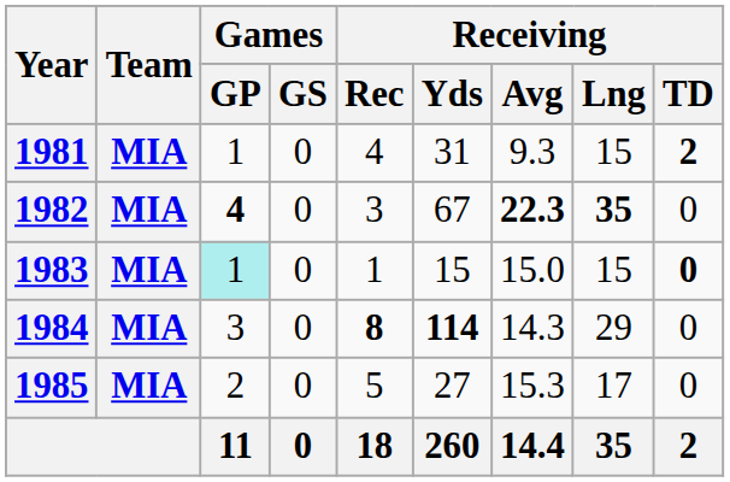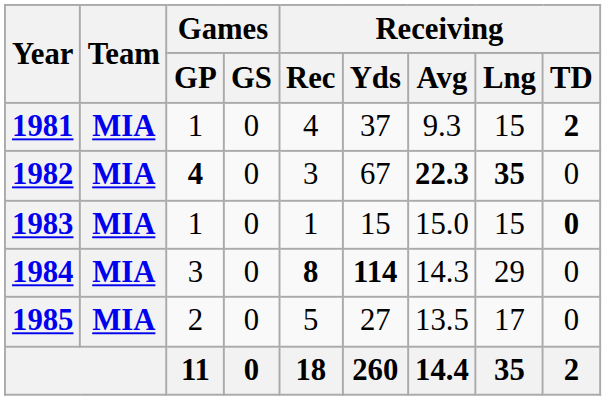 <table class="wikitable" style="text-align:center">
 <tr>
 <th rowspan="2">Year</th>
 <th rowspan="2">Team</th>
 <th colspan="2">Games</th>
 <th colspan="5">Receiving</th>
 </tr>
 <tr>
 <th>GP</th>
 <th>GS</th>
 <th>Rec</th>
 <th>Yds</th>
 <th>Avg</th>
 <th>Lng</th>
 <th>TD</th>
 </tr>
 <tr>
 <th><a href='#'>1981</a></th>
 <th><a href='#'>MIA</a></th>
 <td>1</td>
 <td>0</td>
 <td>4</td>
-<td>31</td>
+<td>37</td>
 <td>9.3</td>
 <td>15</td>
 <td><strong>2</strong></td>
 </tr>
 <tr>
 <th><a href='#'>1982</a></th>
 <th><a href='#'>MIA</a></th>
 <td><strong>4</strong></td>
 <td>0</td>
 <td>3</td>
 <td>67</td>
 <td><strong>22.3</strong></td>
 <td><strong>35</strong></td>
 <td>0</td>
 </tr>
 <tr>
 <th><a href='#'>1983</a></th>
 <th><a href='#'>MIA</a></th>
-<td style="background: paleturquoise;">1</td>
+<td>1</td>
 <td>0</td>
 <td>1</td>
 <td>15</td>
 <td>15.0</td>
 <td>15</td>
 <td><strong>0</strong></td>
 </tr>
 <tr>
 <th><a href='#'>1984</a></th>
 <th><a href='#'>MIA</a></th>
 <td>3</td>
 <td>0</td>
 <td><strong>8</strong></td>
 <td><strong>114</strong></td>
 <td>14.3</td>
 <td>29</td>
 <td>0</td>
 </tr>
 <tr>
 <th><a href='#'>1985</a></th>
 <th><a href='#'>MIA</a></th>
 <td>2</td>
 <td>0</td>
 <td>5</td>
 <td>27</td>
-<td>15.3</td>
+<td>13.5</td>
 <td>17</td>
 <td>0</td>
 </tr>
 <tr>
 <th colspan="2"></th>
 <th>11</th>
 <th>0</th>
 <th>18</th>
 <th>260</th>
 <th>14.4</th>
 <th>35</th>
 <th>2</th>
 </tr>
 </table>
